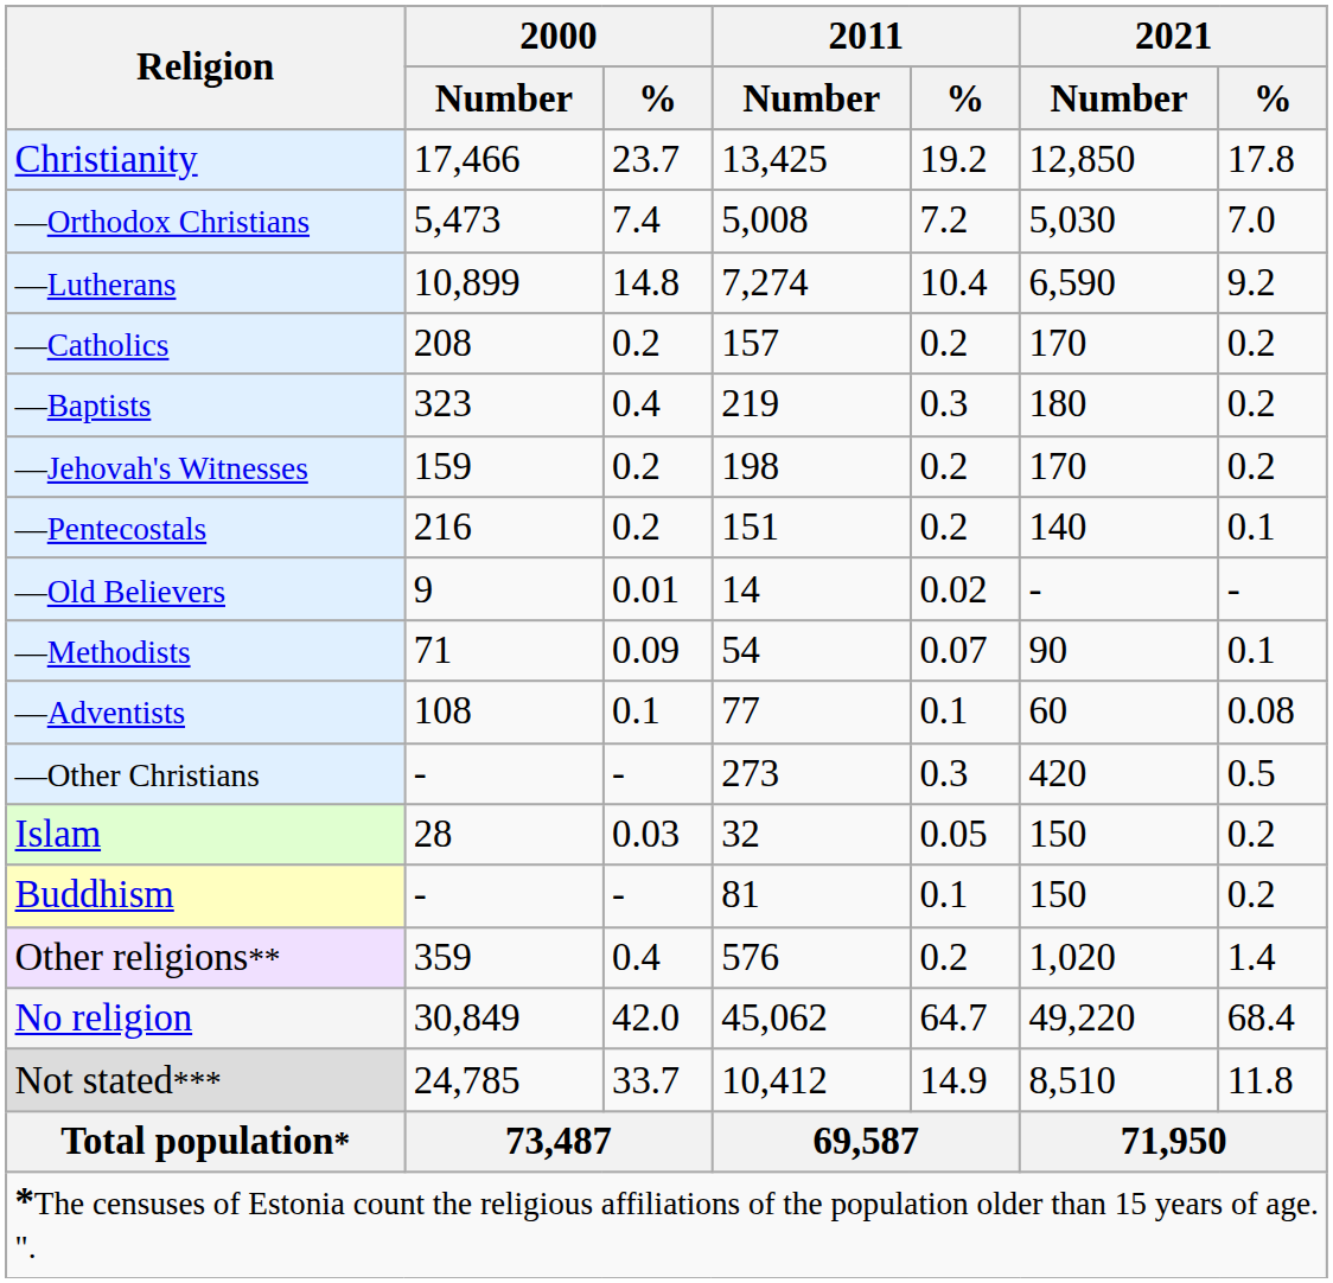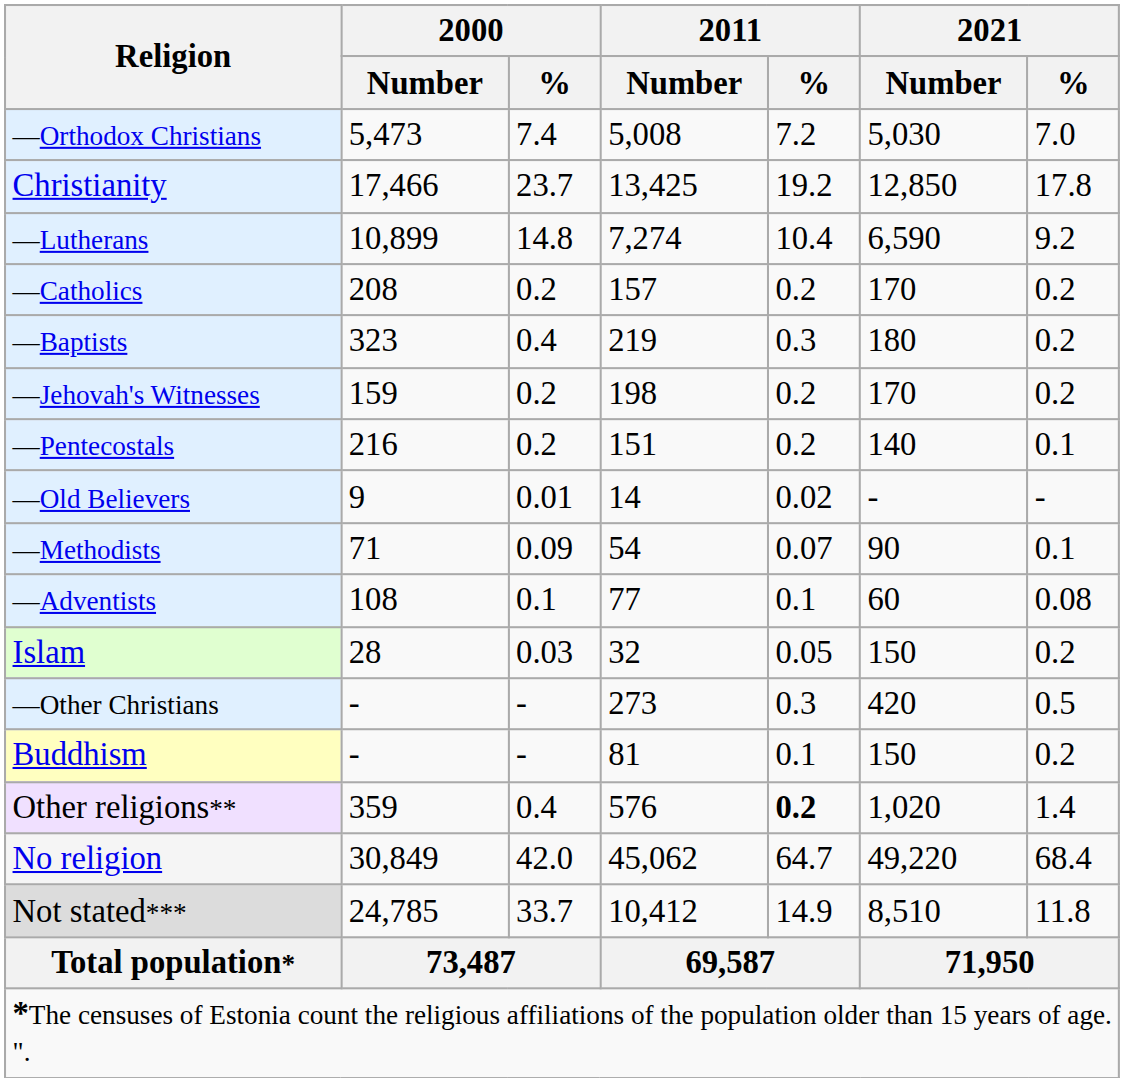 <table class="wikitable">
 <tr>
 <th rowspan="2">Religion</th>
 <th style="text-align:center;" colspan="2">2000</th>
 <th style="text-align:center;" colspan="2">2011</th>
 <th style="text-align:center;" colspan="2">2021</th>
 </tr>
 <tr>
 <th>Number</th>
 <th>%</th>
 <th>Number</th>
 <th>%</th>
 <th>Number</th>
 <th>%</th>
 </tr>
 <tr>
+<td style="background:#E0F0FF;"><small>—<a href='#'>Orthodox Christians</a></small></td>
+<td>5,473</td>
+<td>7.4</td>
+<td>5,008</td>
+<td>7.2</td>
+<td>5,030</td>
+<td>7.0</td>
+</tr>
+<tr>
 <td style="background:#E0F0FF;"><a href='#'>Christianity</a></td>
 <td>17,466</td>
 <td>23.7</td>
 <td>13,425</td>
 <td>19.2</td>
 <td>12,850</td>
 <td>17.8</td>
-</tr>
-<tr>
-<td style="background:#E0F0FF;"><small>—<a href='#'>Orthodox Christians</a></small></td>
-<td>5,473</td>
-<td>7.4</td>
-<td>5,008</td>
-<td>7.2</td>
-<td>5,030</td>
-<td>7.0</td>
 </tr>
 <tr>
 <td style="background:#E0F0FF;"><small>—<a href='#'>Lutherans</a></small></td>
 <td>10,899</td>
 <td>14.8</td>
 <td>7,274</td>
 <td>10.4</td>
 <td>6,590</td>
 <td>9.2</td>
 </tr>
 <tr>
 <td style="background:#E0F0FF;"><small>—<a href='#'>Catholics</a></small></td>
 <td>208</td>
 <td>0.2</td>
 <td>157</td>
 <td>0.2</td>
 <td>170</td>
 <td>0.2</td>
 </tr>
 <tr>
 <td style="background:#E0F0FF;"><small>—<a href='#'>Baptists</a></small></td>
 <td>323</td>
 <td>0.4</td>
 <td>219</td>
 <td>0.3</td>
 <td>180</td>
 <td>0.2</td>
 </tr>
 <tr>
 <td style="background:#E0F0FF;"><small>—<a href='#'>Jehovah's Witnesses</a></small></td>
 <td>159</td>
 <td>0.2</td>
 <td>198</td>
 <td>0.2</td>
 <td>170</td>
 <td>0.2</td>
 </tr>
 <tr>
 <td style="background:#E0F0FF;"><small>—<a href='#'>Pentecostals</a></small></td>
 <td>216</td>
 <td>0.2</td>
 <td>151</td>
 <td>0.2</td>
 <td>140</td>
 <td>0.1</td>
 </tr>
 <tr>
 <td style="background:#E0F0FF;"><small>—<a href='#'>Old Believers</a></small></td>
 <td>9</td>
 <td>0.01</td>
 <td>14</td>
 <td>0.02</td>
 <td>-</td>
 <td>-</td>
 </tr>
 <tr>
 <td style="background:#E0F0FF;"><small>—<a href='#'>Methodists</a></small></td>
 <td>71</td>
 <td>0.09</td>
 <td>54</td>
 <td>0.07</td>
 <td>90</td>
 <td>0.1</td>
 </tr>
 <tr>
 <td style="background:#E0F0FF;"><small>—<a href='#'>Adventists</a></small></td>
 <td>108</td>
 <td>0.1</td>
 <td>77</td>
 <td>0.1</td>
 <td>60</td>
 <td>0.08</td>
 </tr>
 <tr>
+<td style="background:#E0FFD0;"><a href='#'>Islam</a></td>
+<td>28</td>
+<td>0.03</td>
+<td>32</td>
+<td>0.05</td>
+<td>150</td>
+<td>0.2</td>
+</tr>
+<tr>
 <td style="background:#E0F0FF;"><small>—Other Christians</small></td>
 <td>-</td>
 <td>-</td>
 <td>273</td>
 <td>0.3</td>
 <td>420</td>
 <td>0.5</td>
-</tr>
-<tr>
-<td style="background:#E0FFD0;"><a href='#'>Islam</a></td>
-<td>28</td>
-<td>0.03</td>
-<td>32</td>
-<td>0.05</td>
-<td>150</td>
-<td>0.2</td>
 </tr>
 <tr>
 <td style="background:#FFFFC0;"><a href='#'>Buddhism</a></td>
 <td>-</td>
 <td>-</td>
 <td>81</td>
 <td>0.1</td>
 <td>150</td>
 <td>0.2</td>
 </tr>
 <tr>
 <td style="background:#F0E0FF;">Other religions<small>**</small></td>
 <td>359</td>
 <td>0.4</td>
 <td>576</td>
-<td>0.2</td>
+<td><strong>0.2</strong></td>
 <td>1,020</td>
 <td>1.4</td>
 </tr>
 <tr>
 <td style="background:#F5F5F5;"><a href='#'>No religion</a></td>
 <td>30,849</td>
 <td>42.0</td>
 <td>45,062</td>
 <td>64.7</td>
 <td>49,220</td>
 <td>68.4</td>
 </tr>
 <tr>
 <td style="background:#DCDCDC;">Not stated<small>***</small></td>
 <td>24,785</td>
 <td>33.7</td>
 <td>10,412</td>
 <td>14.9</td>
 <td>8,510</td>
 <td>11.8</td>
 </tr>
 <tr>
 <th>Total population<small>*</small></th>
 <th colspan="2">73,487</th>
 <th colspan="2">69,587</th>
 <th colspan="2">71,950</th>
 </tr>
 <tr>
 <td colspan="7"><strong>*</strong><small>The censuses of Estonia count the religious affiliations of the population older than 15 years of age.</small><br><small>".</small></td>
 </tr>
 </table>
